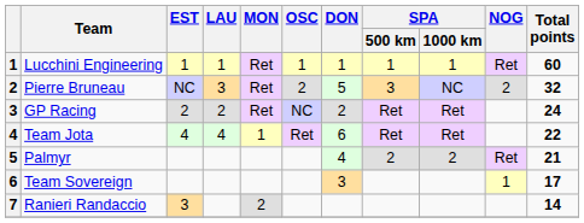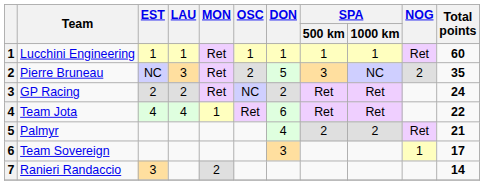 <table class="wikitable" style="font-size: 85%; text-align:center;">
 <tr valign="top">
 <th rowspan=2 valign=middle></th>
 <th rowspan=2 valign=middle>Team</th>
 <th rowspan=2><a href='#'>EST</a><br></th>
 <th rowspan=2><a href='#'>LAU</a><br></th>
 <th rowspan=2><a href='#'>MON</a><br></th>
 <th rowspan=2><a href='#'>OSC</a><br></th>
 <th rowspan=2><a href='#'>DON</a><br></th>
 <th colspan=2><a href='#'>SPA</a> </th>
 <th rowspan=2><a href='#'>NOG</a><br></th>
 <th rowspan=2 valign=middle>Total<br>points</th>
 </tr>
 <tr>
 <th>500 km</th>
 <th>1000 km</th>
 </tr>
 <tr>
 <th>1</th>
 <td align=left> <a href='#'>Lucchini Engineering</a></td>
 <td style="background:#FFFFBF;">1</td>
 <td style="background:#FFFFBF;">1</td>
 <td style="background:#EFCFFF;">Ret</td>
 <td style="background:#FFFFBF;">1</td>
 <td style="background:#FFFFBF;">1</td>
 <td style="background:#FFFFBF;">1</td>
 <td style="background:#FFFFBF;">1</td>
 <td style="background:#EFCFFF;">Ret</td>
 <td><strong>60</strong></td>
 </tr>
 <tr>
 <th>2</th>
 <td align=left> <a href='#'>Pierre Bruneau</a></td>
 <td style="background:#CFCFFF;">NC</td>
 <td style="background:#FFDF9F;">3</td>
 <td style="background:#EFCFFF;">Ret</td>
 <td style="background:#DFDFDF;">2</td>
 <td style="background:#DFFFDF;">5</td>
 <td style="background:#FFDF9F;">3</td>
 <td style="background:#CFCFFF;">NC</td>
 <td style="background:#DFDFDF;">2</td>
-<td><strong>32</strong></td>
+<td><strong>35</strong></td>
 </tr>
 <tr>
 <th>3</th>
 <td align=left> <a href='#'>GP Racing</a></td>
 <td style="background:#DFDFDF;">2</td>
 <td style="background:#DFDFDF;">2</td>
 <td style="background:#EFCFFF;">Ret</td>
 <td style="background:#CFCFFF;">NC</td>
 <td style="background:#DFDFDF;">2</td>
 <td style="background:#EFCFFF;">Ret</td>
 <td style="background:#EFCFFF;">Ret</td>
 <td></td>
 <td><strong>24</strong></td>
 </tr>
 <tr>
 <th>4</th>
 <td align=left> <a href='#'>Team Jota</a></td>
 <td style="background:#DFFFDF;">4</td>
 <td style="background:#DFFFDF;">4</td>
 <td style="background:#FFFFBF;">1</td>
 <td style="background:#EFCFFF;">Ret</td>
 <td style="background:#DFFFDF;">6</td>
 <td style="background:#EFCFFF;">Ret</td>
 <td style="background:#EFCFFF;">Ret</td>
 <td></td>
 <td><strong>22</strong></td>
 </tr>
 <tr>
 <th>5</th>
 <td align=left> <a href='#'>Palmyr</a></td>
 <td></td>
 <td></td>
 <td></td>
 <td></td>
 <td style="background:#DFFFDF;">4</td>
 <td style="background:#DFDFDF;">2</td>
 <td style="background:#DFDFDF;">2</td>
 <td style="background:#EFCFFF;">Ret</td>
 <td><strong>21</strong></td>
 </tr>
 <tr>
 <th>6</th>
 <td align=left> <a href='#'>Team Sovereign</a></td>
 <td></td>
 <td></td>
 <td></td>
 <td></td>
 <td style="background:#FFDF9F;">3</td>
 <td></td>
 <td></td>
 <td style="background:#FFFFBF;">1</td>
 <td><strong>17</strong></td>
 </tr>
 <tr>
 <th>7</th>
 <td align=left> <a href='#'>Ranieri Randaccio</a></td>
 <td style="background:#FFDF9F;">3</td>
 <td></td>
 <td style="background:#DFDFDF;">2</td>
 <td></td>
 <td></td>
 <td></td>
 <td></td>
 <td></td>
 <td><strong>14</strong></td>
 </tr>
 <tr>
 </tr>
 </table>
